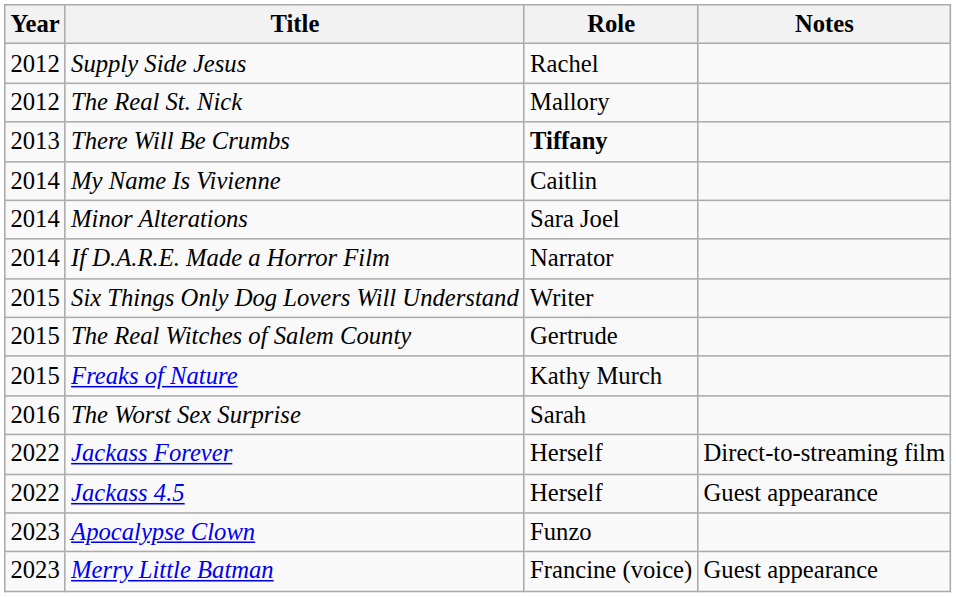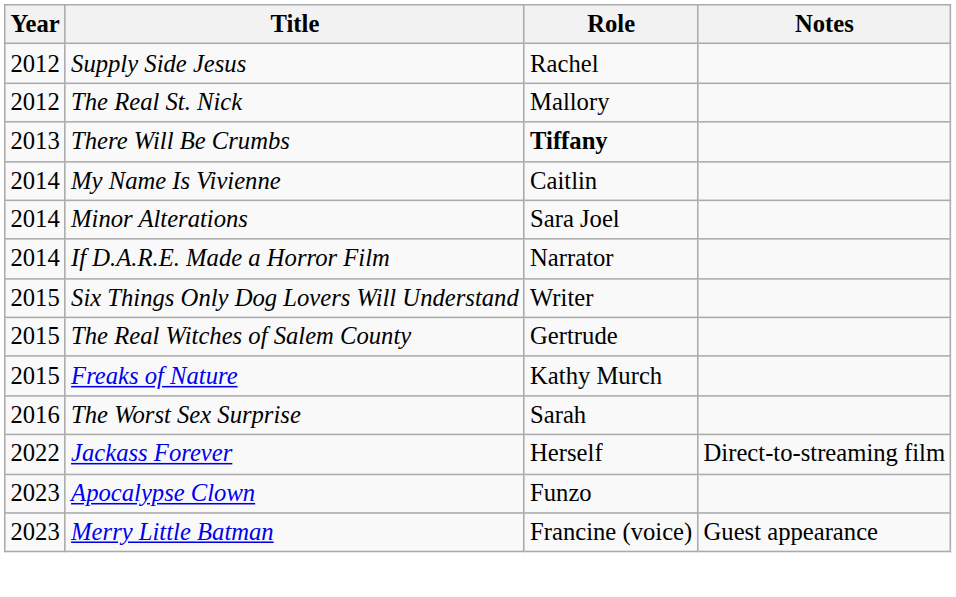 <table class="wikitable sortable">
 <tr>
 <th>Year</th>
 <th>Title</th>
 <th>Role</th>
 <th class="unsortable">Notes</th>
 </tr>
 <tr>
 <td>2012</td>
 <td><em>Supply Side Jesus</em></td>
 <td>Rachel</td>
 <td></td>
 </tr>
 <tr>
 <td>2012</td>
 <td><em>The Real St. Nick</em></td>
 <td>Mallory</td>
 <td></td>
 </tr>
 <tr>
 <td>2013</td>
 <td><em>There Will Be Crumbs</em></td>
 <td><strong>Tiffany</strong></td>
 <td></td>
 </tr>
 <tr>
 <td>2014</td>
 <td><em>My Name Is Vivienne</em></td>
 <td>Caitlin</td>
 <td></td>
 </tr>
 <tr>
 <td>2014</td>
 <td><em>Minor Alterations</em></td>
 <td>Sara Joel</td>
 <td></td>
 </tr>
 <tr>
 <td>2014</td>
 <td><em>If D.A.R.E. Made a Horror Film</em></td>
 <td>Narrator</td>
 <td></td>
 </tr>
 <tr>
 <td>2015</td>
 <td><em>Six Things Only Dog Lovers Will Understand</em></td>
 <td>Writer</td>
 <td></td>
 </tr>
 <tr>
 <td>2015</td>
 <td><em>The Real Witches of Salem County</em></td>
 <td>Gertrude</td>
 <td></td>
 </tr>
 <tr>
 <td>2015</td>
 <td><em><a href='#'>Freaks of Nature</a></em></td>
 <td>Kathy Murch</td>
 <td></td>
 </tr>
 <tr>
 <td>2016</td>
 <td><em>The Worst Sex Surprise</em></td>
 <td>Sarah</td>
 <td></td>
 </tr>
 <tr>
 <td>2022</td>
 <td><em><a href='#'>Jackass Forever</a></em></td>
 <td>Herself</td>
 <td>Direct-to-streaming film</td>
 </tr>
 <tr>
-<td>2022</td>
-<td><em><a href='#'>Jackass 4.5</a></em></td>
-<td>Herself</td>
-<td>Guest appearance</td>
-</tr>
-<tr>
 <td>2023</td>
 <td><em><a href='#'>Apocalypse Clown</a></em></td>
 <td>Funzo</td>
 <td></td>
 </tr>
 <tr>
 <td>2023</td>
 <td><em><a href='#'>Merry Little Batman</a></em></td>
 <td>Francine (voice)</td>
 <td>Guest appearance</td>
 </tr>
 </table>
